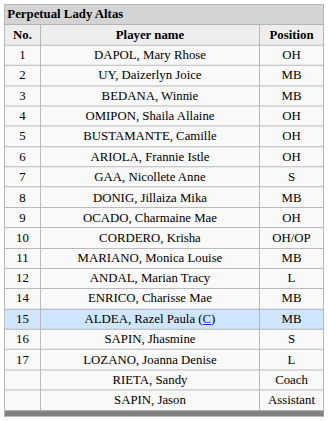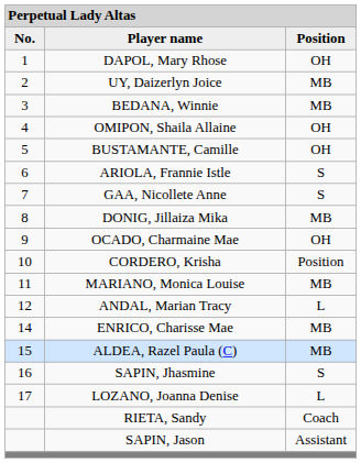 <table class='wikitable mw-collapsible mw-collapsed' style='text-align: center; font-size: 100%; width: 400px; border: none;'>
 <tr>
 <th style="background:#D4D4D4; text-align:left;" colspan=3> Perpetual Lady Altas</th>
 </tr>
 <tr style="background:#EEEEEE; font-weight:bold;">
 <td width=5%>No.</td>
 <td width=40%>Player name</td>
 <td width=5%>Position</td>
 </tr>
 <tr>
 <td>1</td>
 <td>DAPOL, Mary Rhose</td>
 <td>OH</td>
 </tr>
 <tr>
 <td>2</td>
 <td>UY, Daizerlyn Joice</td>
 <td>MB</td>
 </tr>
 <tr>
 <td>3</td>
 <td>BEDANA, Winnie</td>
 <td>MB</td>
 </tr>
 <tr>
 <td>4</td>
 <td>OMIPON, Shaila Allaine</td>
 <td>OH</td>
 </tr>
 <tr>
 <td>5</td>
 <td>BUSTAMANTE, Camille</td>
 <td>OH</td>
 </tr>
 <tr>
 <td>6</td>
 <td>ARIOLA, Frannie Istle</td>
-<td>OH</td>
+<td>S</td>
 </tr>
 <tr>
 <td>7</td>
 <td>GAA, Nicollete Anne</td>
 <td>S</td>
 </tr>
 <tr>
 <td>8</td>
 <td>DONIG, Jillaiza Mika</td>
 <td>MB</td>
 </tr>
 <tr>
 <td>9</td>
 <td>OCADO, Charmaine Mae</td>
 <td>OH</td>
 </tr>
 <tr>
 <td>10</td>
 <td>CORDERO, Krisha</td>
-<td>OH/OP</td>
+<td width=5%>Position</td>
 </tr>
 <tr>
 <td>11</td>
 <td>MARIANO, Monica Louise</td>
 <td>MB</td>
 </tr>
 <tr>
 <td>12</td>
 <td>ANDAL, Marian Tracy</td>
 <td>L</td>
 </tr>
 <tr>
 <td>14</td>
 <td>ENRICO, Charisse Mae</td>
 <td>MB</td>
 </tr>
 <tr style="background: #D0E6FF">
 <td>15</td>
 <td>ALDEA, Razel Paula (<a href='#'>C</a>)</td>
 <td>MB</td>
 </tr>
 <tr>
 <td>16</td>
 <td>SAPIN, Jhasmine</td>
 <td>S</td>
 </tr>
 <tr>
 <td>17</td>
 <td>LOZANO, Joanna Denise</td>
 <td>L</td>
 </tr>
 <tr>
 <td></td>
 <td>RIETA, Sandy</td>
 <td>Coach</td>
 </tr>
 <tr>
 <td></td>
 <td>SAPIN, Jason</td>
 <td>Assistant</td>
 </tr>
 <tr>
 <th style='background: grey;' colspan=3></th>
 </tr>
 </table>
